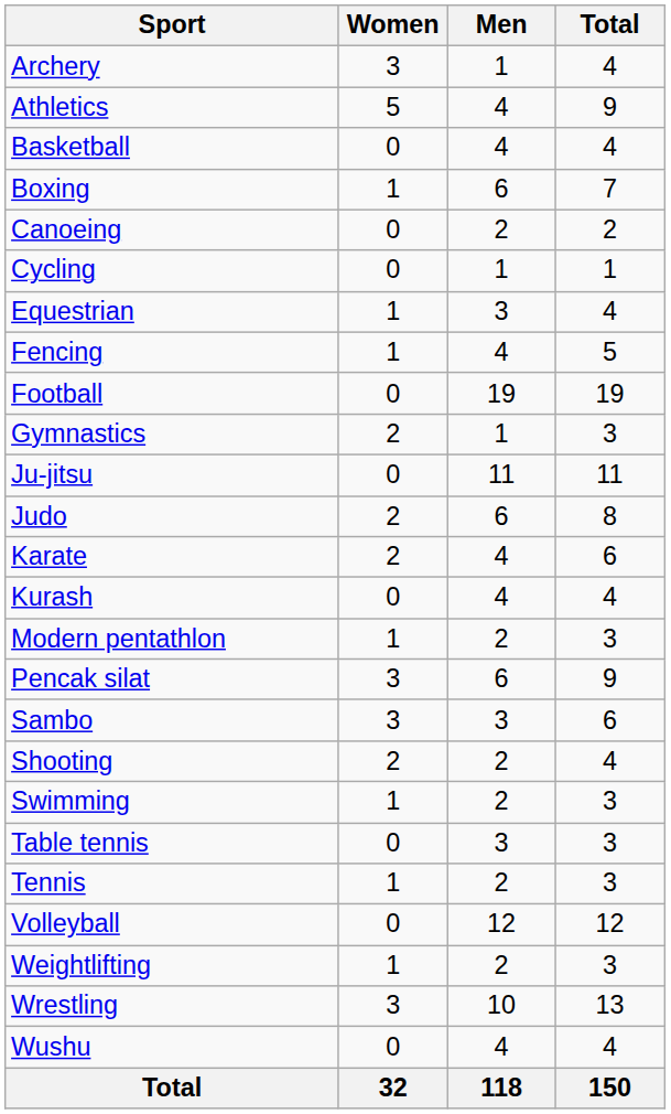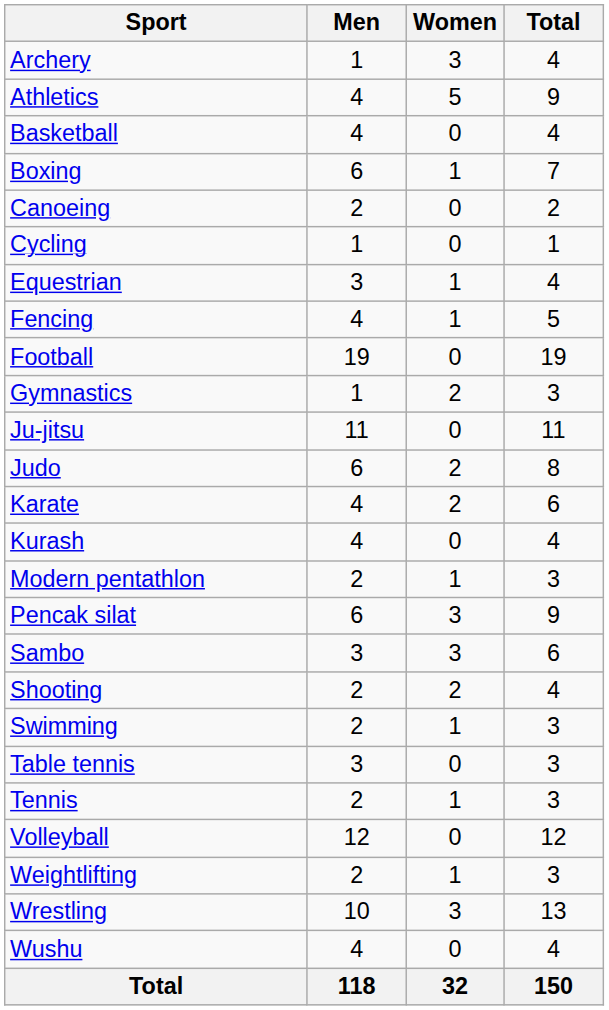 <table class="wikitable" style="text-align:center;">
 <tr>
 <th width=200>Sport</th>
+<th width=60>Men</th>
 <th width=60>Women</th>
-<th width=60>Men</th>
 <th width=60>Total</th>
 </tr>
 <tr>
 <td align=left><a href='#'>Archery</a></td>
+<td>1</td>
+<td>3</td>
+<td>4</td>
+</tr>
+<tr>
+<td align=left><a href='#'>Athletics</a></td>
+<td>4</td>
+<td>5</td>
+<td>9</td>
+</tr>
+<tr>
+<td align=left><a href='#'>Basketball</a></td>
+<td>4</td>
+<td>0</td>
+<td>4</td>
+</tr>
+<tr>
+<td align=left><a href='#'>Boxing</a></td>
+<td>6</td>
+<td>1</td>
+<td>7</td>
+</tr>
+<tr>
+<td align=left><a href='#'>Canoeing</a></td>
+<td>2</td>
+<td>0</td>
+<td>2</td>
+</tr>
+<tr>
+<td align=left><a href='#'>Cycling</a></td>
+<td>1</td>
+<td>0</td>
+<td>1</td>
+</tr>
+<tr>
+<td align=left><a href='#'>Equestrian</a></td>
 <td>3</td>
 <td>1</td>
 <td>4</td>
 </tr>
 <tr>
-<td align=left><a href='#'>Athletics</a></td>
-<td>5</td>
+<td align=left><a href='#'>Fencing</a></td>
 <td>4</td>
-<td>9</td>
-</tr>
-<tr>
-<td align=left><a href='#'>Basketball</a></td>
-<td>0</td>
-<td>4</td>
-<td>4</td>
-</tr>
-<tr>
-<td align=left><a href='#'>Boxing</a></td>
 <td>1</td>
-<td>6</td>
-<td>7</td>
-</tr>
-<tr>
-<td align=left><a href='#'>Canoeing</a></td>
-<td>0</td>
-<td>2</td>
-<td>2</td>
-</tr>
-<tr>
-<td align=left><a href='#'>Cycling</a></td>
-<td>0</td>
-<td>1</td>
-<td>1</td>
-</tr>
-<tr>
-<td align=left><a href='#'>Equestrian</a></td>
-<td>1</td>
-<td>3</td>
-<td>4</td>
-</tr>
-<tr>
-<td align=left><a href='#'>Fencing</a></td>
-<td>1</td>
-<td>4</td>
 <td>5</td>
 </tr>
 <tr>
 <td align=left><a href='#'>Football</a></td>
+<td>19</td>
 <td>0</td>
-<td>19</td>
 <td>19</td>
 </tr>
 <tr>
 <td align=left><a href='#'>Gymnastics</a></td>
+<td>1</td>
+<td>2</td>
+<td>3</td>
+</tr>
+<tr>
+<td align=left><a href='#'>Ju-jitsu</a></td>
+<td>11</td>
+<td>0</td>
+<td>11</td>
+</tr>
+<tr>
+<td align=left><a href='#'>Judo</a></td>
+<td>6</td>
+<td>2</td>
+<td>8</td>
+</tr>
+<tr>
+<td align=left><a href='#'>Karate</a></td>
+<td>4</td>
+<td>2</td>
+<td>6</td>
+</tr>
+<tr>
+<td align=left><a href='#'>Kurash</a></td>
+<td>4</td>
+<td>0</td>
+<td>4</td>
+</tr>
+<tr>
+<td align=left><a href='#'>Modern pentathlon</a></td>
 <td>2</td>
 <td>1</td>
 <td>3</td>
 </tr>
 <tr>
-<td align=left><a href='#'>Ju-jitsu</a></td>
-<td>0</td>
-<td>11</td>
-<td>11</td>
-</tr>
-<tr>
-<td align=left><a href='#'>Judo</a></td>
-<td>2</td>
+<td align=left><a href='#'>Pencak silat</a></td>
 <td>6</td>
-<td>8</td>
-</tr>
-<tr>
-<td align=left><a href='#'>Karate</a></td>
-<td>2</td>
-<td>4</td>
-<td>6</td>
-</tr>
-<tr>
-<td align=left><a href='#'>Kurash</a></td>
-<td>0</td>
-<td>4</td>
-<td>4</td>
-</tr>
-<tr>
-<td align=left><a href='#'>Modern pentathlon</a></td>
-<td>1</td>
-<td>2</td>
 <td>3</td>
-</tr>
-<tr>
-<td align=left><a href='#'>Pencak silat</a></td>
-<td>3</td>
-<td>6</td>
 <td>9</td>
 </tr>
 <tr>
 <td align=left><a href='#'>Sambo</a></td>
 <td>3</td>
 <td>3</td>
 <td>6</td>
 </tr>
 <tr>
 <td align=left><a href='#'>Shooting</a></td>
 <td>2</td>
 <td>2</td>
 <td>4</td>
 </tr>
 <tr>
 <td align=left><a href='#'>Swimming</a></td>
+<td>2</td>
 <td>1</td>
-<td>2</td>
 <td>3</td>
 </tr>
 <tr>
 <td align=left><a href='#'>Table tennis</a></td>
+<td>3</td>
 <td>0</td>
-<td>3</td>
 <td>3</td>
 </tr>
 <tr>
 <td align=left><a href='#'>Tennis</a></td>
+<td>2</td>
 <td>1</td>
-<td>2</td>
 <td>3</td>
 </tr>
 <tr>
 <td align=left><a href='#'>Volleyball</a></td>
+<td>12</td>
 <td>0</td>
-<td>12</td>
 <td>12</td>
 </tr>
 <tr>
 <td align=left><a href='#'>Weightlifting</a></td>
+<td>2</td>
 <td>1</td>
-<td>2</td>
 <td>3</td>
 </tr>
 <tr>
 <td align=left><a href='#'>Wrestling</a></td>
+<td>10</td>
 <td>3</td>
-<td>10</td>
 <td>13</td>
 </tr>
 <tr>
 <td align=left><a href='#'>Wushu</a></td>
+<td>4</td>
 <td>0</td>
-<td>4</td>
 <td>4</td>
 </tr>
 <tr>
 <th>Total</th>
+<th>118</th>
 <th>32</th>
-<th>118</th>
 <th>150</th>
 </tr>
 </table>
